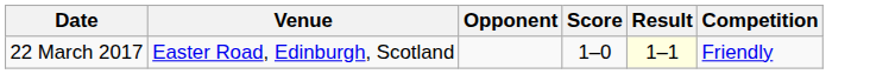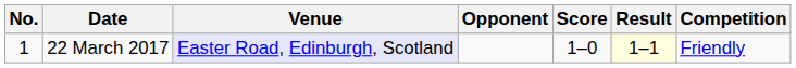 <table class="wikitable sortable">
 <tr>
+<th scope="col">No.</th>
 <th scope="col">Date</th>
 <th scope="col">Venue</th>
 <th scope="col">Opponent</th>
 <th scope="col">Score</th>
 <th scope="col">Result</th>
 <th scope="col">Competition</th>
 </tr>
 <tr>
+<td align="center">1</td>
 <td>22 March 2017</td>
-<td><a href='#'>Easter Road</a>, <a href='#'>Edinburgh</a>, Scotland</td>
+<td style="background: lavender;"><a href='#'>Easter Road</a>, <a href='#'>Edinburgh</a>, Scotland</td>
 <td></td>
 <td align="center">1–0</td>
 <td align="center" style="background: lightyellow;">1–1</td>
 <td><a href='#'>Friendly</a></td>
 </tr>
 </table>
